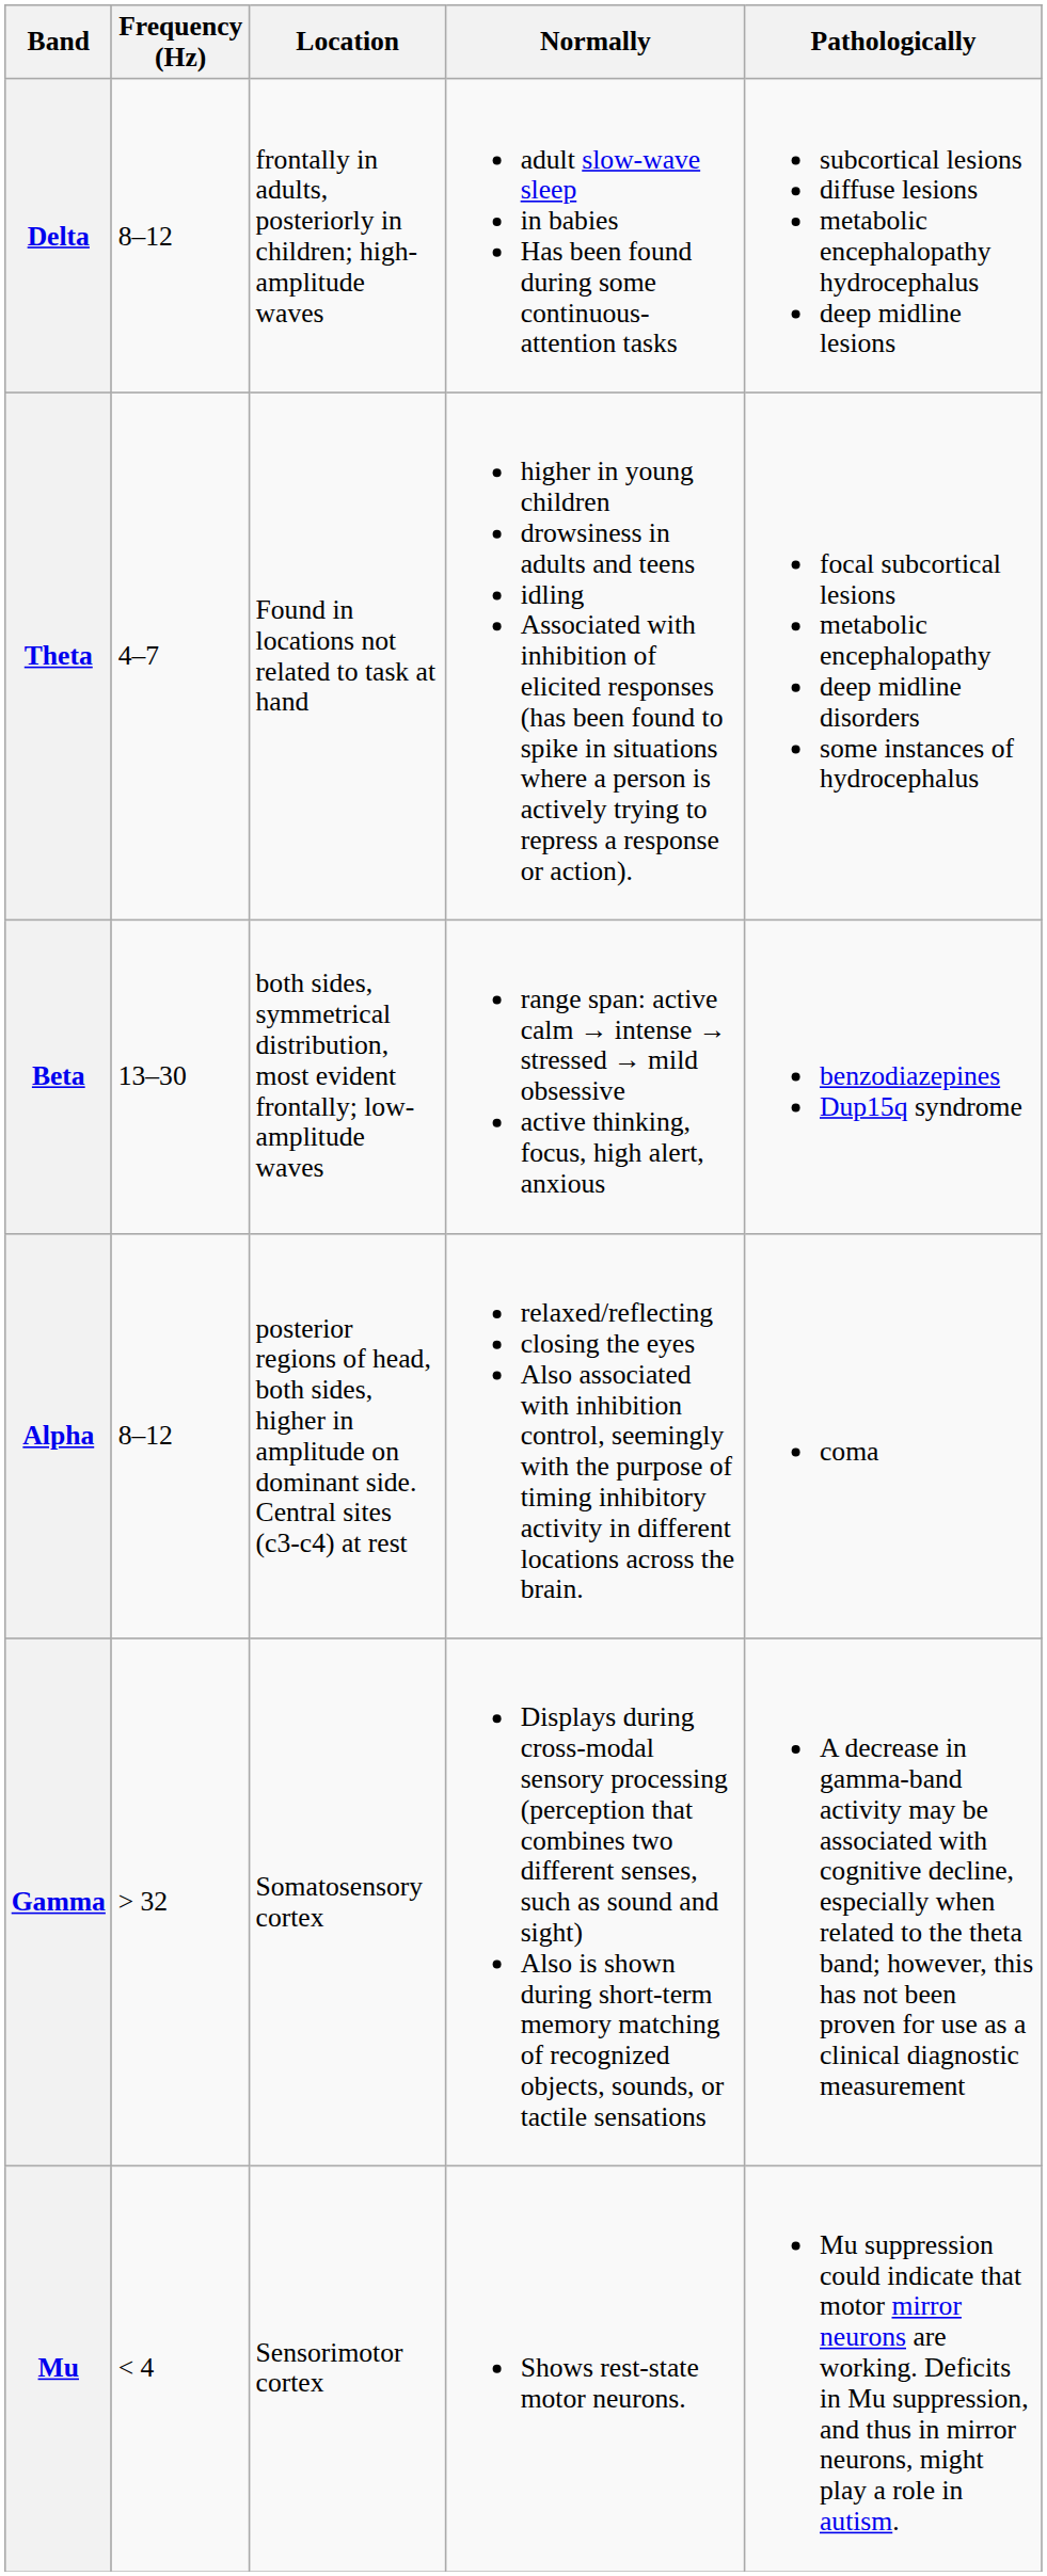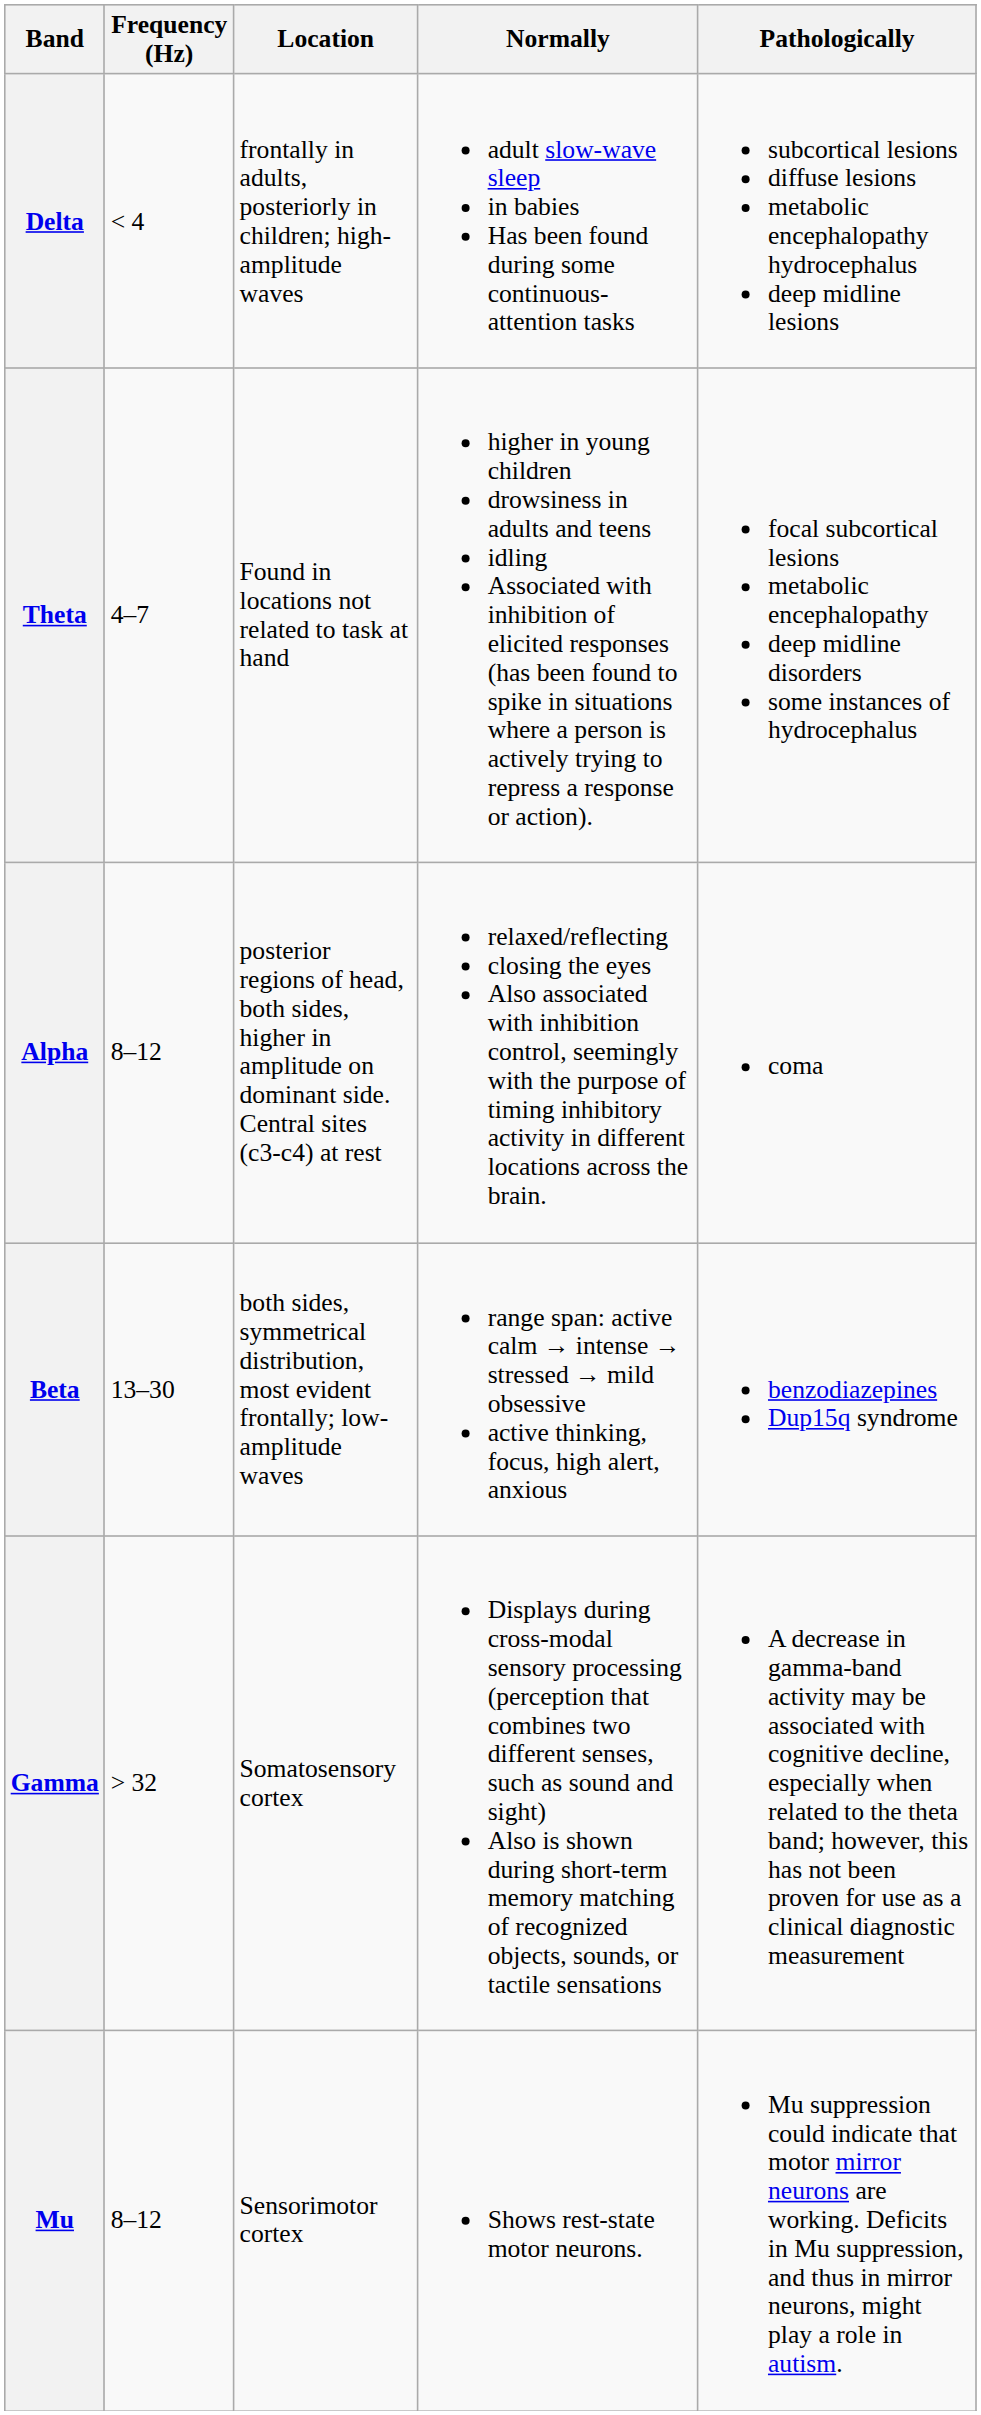 <table class="wikitable">
 <tr>
 <th>Band</th>
 <th>Frequency (Hz)</th>
 <th>Location</th>
 <th>Normally</th>
 <th>Pathologically</th>
 </tr>
 <tr>
 <th><a href='#'>Delta</a></th>
-<td>8–12</td>
+<td>< 4</td>
 <td>frontally in adults, posteriorly in children; high-amplitude waves</td>
 <td><br><ul><li>adult <a href='#'>slow-wave sleep</a></li><li>in babies</li><li>Has been found during some continuous-attention tasks</li></ul></td>
 <td><br><ul><li>subcortical lesions</li><li>diffuse lesions</li><li>metabolic encephalopathy hydrocephalus</li><li>deep midline lesions</li></ul></td>
 </tr>
 <tr>
 <th><a href='#'>Theta</a></th>
 <td>4–7</td>
 <td>Found in locations not related to task at hand</td>
 <td><br><ul><li>higher in young children</li><li>drowsiness in adults and teens</li><li>idling</li><li>Associated with inhibition of elicited responses (has been found to spike in situations where a person is actively trying to repress a response or action).</li></ul></td>
 <td><br><ul><li>focal subcortical lesions</li><li>metabolic encephalopathy</li><li>deep midline disorders</li><li>some instances of hydrocephalus</li></ul></td>
 </tr>
 <tr>
+<th><a href='#'>Alpha</a></th>
+<td>8–12</td>
+<td>posterior regions of head, both sides, higher in amplitude on dominant side. Central sites (c3-c4) at rest</td>
+<td><br><ul><li>relaxed/reflecting</li><li>closing the eyes</li><li>Also associated with inhibition control, seemingly with the purpose of timing inhibitory activity in different locations across the brain.</li></ul></td>
+<td><br><ul><li>coma</li></ul></td>
+</tr>
+<tr>
 <th><a href='#'>Beta</a></th>
 <td>13–30</td>
 <td>both sides, symmetrical distribution, most evident frontally; low-amplitude waves</td>
 <td><br><ul><li>range span: active calm → intense → stressed → mild obsessive</li><li>active thinking, focus, high alert, anxious</li></ul></td>
 <td><br><ul><li><a href='#'>benzodiazepines</a></li><li><a href='#'>Dup15q</a> syndrome</li></ul></td>
-</tr>
-<tr>
-<th><a href='#'>Alpha</a></th>
-<td>8–12</td>
-<td>posterior regions of head, both sides, higher in amplitude on dominant side. Central sites (c3-c4) at rest</td>
-<td><br><ul><li>relaxed/reflecting</li><li>closing the eyes</li><li>Also associated with inhibition control, seemingly with the purpose of timing inhibitory activity in different locations across the brain.</li></ul></td>
-<td><br><ul><li>coma</li></ul></td>
 </tr>
 <tr>
 <th><a href='#'>Gamma</a></th>
 <td>> 32</td>
 <td>Somatosensory cortex</td>
 <td><br><ul><li>Displays during cross-modal sensory processing (perception that combines two different senses, such as sound and sight)</li><li>Also is shown during short-term memory matching of recognized objects, sounds, or tactile sensations</li></ul></td>
 <td><br><ul><li>A decrease in gamma-band activity may be associated with cognitive decline, especially when related to the theta band; however, this has not been proven for use as a clinical diagnostic measurement</li></ul></td>
 </tr>
 <tr>
 <th><a href='#'>Mu</a></th>
-<td>< 4</td>
+<td>8–12</td>
 <td>Sensorimotor cortex</td>
 <td><br><ul><li>Shows rest-state motor neurons.</li></ul></td>
 <td><br><ul><li>Mu suppression could indicate that motor <a href='#'>mirror neurons</a> are working. Deficits in Mu suppression, and thus in mirror neurons, might play a role in <a href='#'>autism</a>.</li></ul></td>
 </tr>
 </table>
